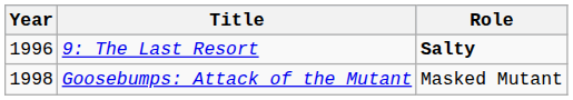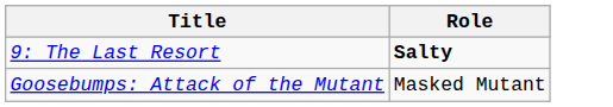 <table class="wikitable">
 <tr style="background:#B0C4DE;">
-<th>Year</th>
 <th>Title</th>
 <th>Role</th>
 </tr>
 <tr>
-<td>1996</td>
 <td><em><a href='#'>9: The Last Resort</a></em></td>
 <td><strong>Salty</strong></td>
 </tr>
 <tr>
-<td>1998</td>
 <td><em><a href='#'>Goosebumps: Attack of the Mutant</a></em></td>
 <td>Masked Mutant</td>
 </tr>
 </table>
